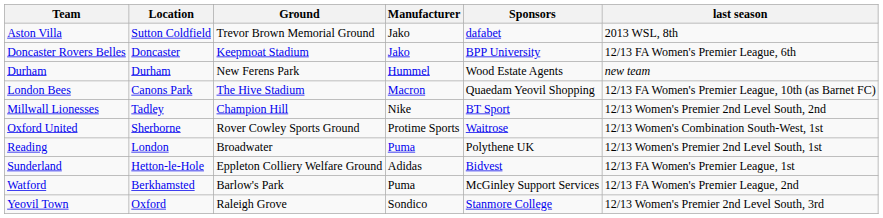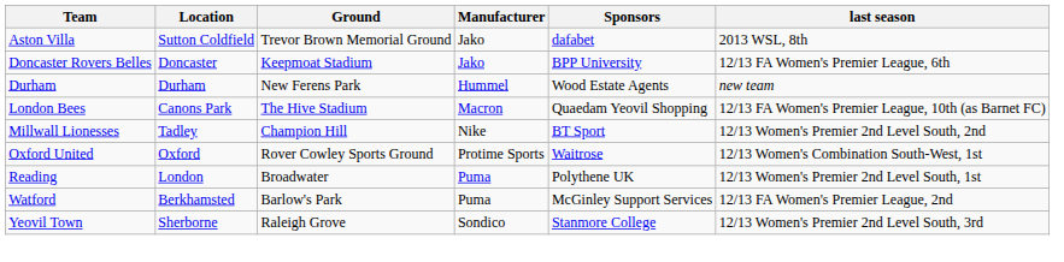 <table class="wikitable sortable">
 <tr>
 <th>Team</th>
 <th>Location</th>
 <th>Ground</th>
 <th>Manufacturer</th>
 <th>Sponsors</th>
 <th>last season</th>
 </tr>
 <tr>
 <td><a href='#'>Aston Villa</a></td>
 <td><a href='#'>Sutton Coldfield</a></td>
 <td>Trevor Brown Memorial Ground</td>
 <td>Jako</td>
 <td><a href='#'>dafabet</a></td>
 <td>2013 WSL, 8th</td>
 </tr>
 <tr>
 <td><a href='#'>Doncaster Rovers Belles</a></td>
 <td><a href='#'>Doncaster</a></td>
 <td><a href='#'>Keepmoat Stadium</a></td>
 <td><a href='#'>Jako</a></td>
 <td><a href='#'>BPP University</a></td>
 <td>12/13 FA Women's Premier League, 6th</td>
 </tr>
 <tr>
 <td><a href='#'>Durham</a></td>
 <td><a href='#'>Durham</a></td>
 <td>New Ferens Park</td>
 <td><a href='#'>Hummel</a></td>
 <td>Wood Estate Agents</td>
 <td><em>new team</em></td>
 </tr>
 <tr>
 <td><a href='#'>London Bees</a></td>
 <td><a href='#'>Canons Park</a></td>
 <td><a href='#'>The Hive Stadium</a></td>
 <td><a href='#'>Macron</a></td>
 <td>Quaedam Yeovil Shopping</td>
 <td>12/13 FA Women's Premier League, 10th (as Barnet FC)</td>
 </tr>
 <tr>
 <td><a href='#'>Millwall Lionesses</a></td>
 <td><a href='#'>Tadley</a></td>
 <td><a href='#'>Champion Hill</a></td>
 <td>Nike</td>
 <td><a href='#'>BT Sport</a></td>
 <td>12/13 Women's Premier 2nd Level South, 2nd</td>
 </tr>
 <tr>
 <td><a href='#'>Oxford United</a></td>
-<td><a href='#'>Sherborne</a></td>
+<td><a href='#'>Oxford</a></td>
 <td>Rover Cowley Sports Ground</td>
 <td>Protime Sports</td>
 <td><a href='#'>Waitrose</a></td>
 <td>12/13 Women's Combination South-West,  1st</td>
 </tr>
 <tr>
 <td><a href='#'>Reading</a></td>
 <td><a href='#'>London</a></td>
 <td>Broadwater</td>
 <td><a href='#'>Puma</a></td>
 <td>Polythene UK</td>
 <td>12/13 Women's Premier 2nd Level South, 1st</td>
 </tr>
 <tr>
-<td><a href='#'>Sunderland</a></td>
-<td><a href='#'>Hetton-le-Hole</a></td>
-<td>Eppleton Colliery Welfare Ground</td>
-<td>Adidas</td>
-<td><a href='#'>Bidvest</a></td>
-<td>12/13 FA Women's Premier League, 1st</td>
-</tr>
-<tr>
 <td><a href='#'>Watford</a></td>
 <td><a href='#'>Berkhamsted</a></td>
 <td>Barlow's Park</td>
 <td>Puma</td>
 <td>McGinley Support Services</td>
 <td>12/13 FA Women's Premier League, 2nd</td>
 </tr>
 <tr>
 <td><a href='#'>Yeovil Town</a></td>
-<td><a href='#'>Oxford</a></td>
+<td><a href='#'>Sherborne</a></td>
 <td>Raleigh Grove</td>
 <td>Sondico</td>
 <td><a href='#'>Stanmore College</a></td>
 <td>12/13 Women's Premier 2nd Level South, 3rd</td>
 </tr>
 </table>
